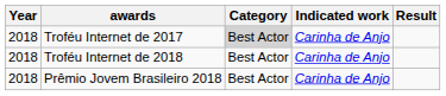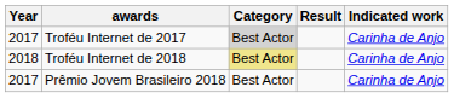 <table class="wikitable">
 <tr>
 <th>Year</th>
 <th>awards</th>
 <th>Category</th>
+<th>Result</th>
 <th>Indicated work</th>
-<th>Result</th>
 </tr>
 <tr>
-<td>2018</td>
+<td>2017</td>
 <td>Troféu Internet de 2017</td>
 <td style="background: lightgrey;">Best Actor</td>
+<td></td>
 <td><em><a href='#'>Carinha de Anjo</a></em></td>
-<td></td>
 </tr>
 <tr>
 <td>2018</td>
 <td>Troféu Internet de 2018</td>
-<td>Best Actor</td>
+<td style="background: khaki;">Best Actor</td>
+<td></td>
 <td><em><a href='#'>Carinha de Anjo</a></em></td>
-<td></td>
 </tr>
 <tr>
-<td>2018</td>
+<td>2017</td>
 <td>Prêmio Jovem Brasileiro 2018</td>
 <td>Best Actor</td>
+<td></td>
 <td><em><a href='#'>Carinha de Anjo</a></em></td>
-<td></td>
 </tr>
 </table>
